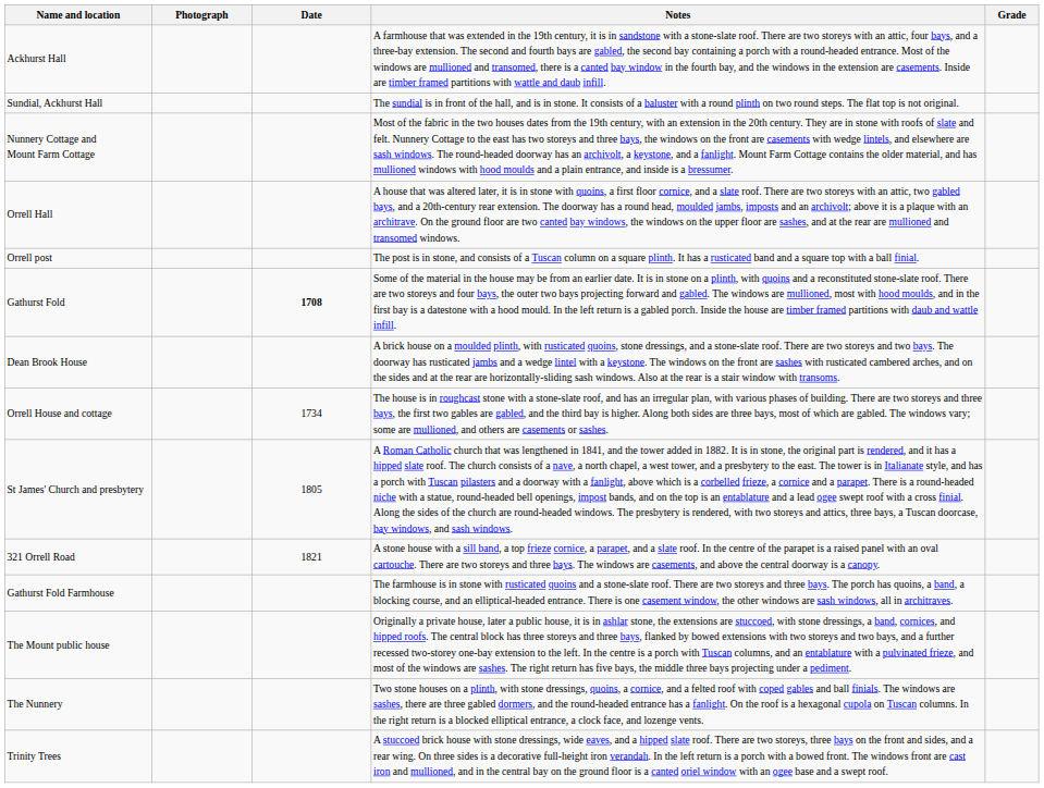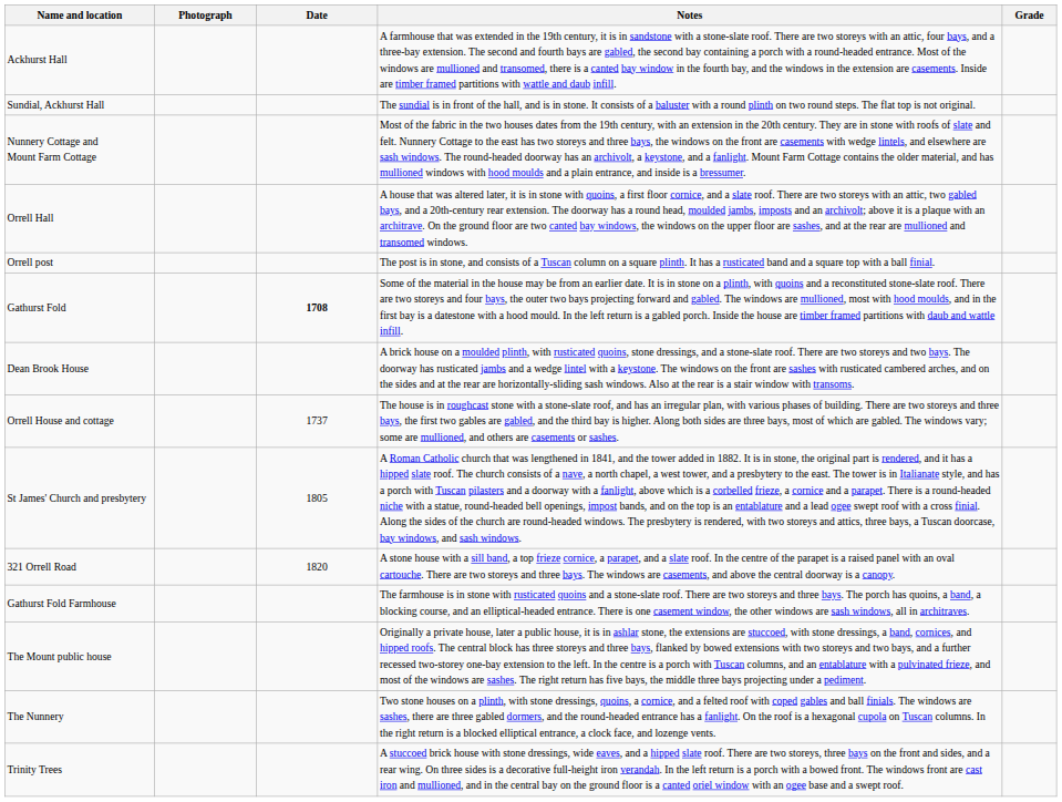 <table class="wikitable sortable plainrowheaders" style="width:100%; border:0; text-align:left; line-height:150%;">
 <tr>
 <th scope="col"  style="width:150px">Name and location</th>
 <th scope="col"  style="width:100px" class="unsortable">Photograph</th>
 <th scope="col"  style="width:120px">Date</th>
 <th scope="col"  style="width:650px" class="unsortable">Notes</th>
 <th scope="col"  style="width:50px">Grade</th>
 </tr>
 <tr>
 <td>Ackhurst Hall<br><small></small></td>
 <td></td>
 <td align="center"></td>
 <td>A farmhouse that was extended in the 19th century, it is in <a href='#'>sandstone</a> with a stone-slate roof. There are two storeys with an attic, four <a href='#'>bays</a>, and a three-bay extension. The second and fourth bays are <a href='#'>gabled</a>, the second bay containing a porch with a round-headed entrance. Most of the windows are <a href='#'>mullioned</a> and <a href='#'>transomed</a>, there is a <a href='#'>canted</a> <a href='#'>bay window</a> in the fourth bay, and the windows in the extension are <a href='#'>casements</a>. Inside are <a href='#'>timber framed</a> partitions with <a href='#'>wattle and daub</a> <a href='#'>infill</a>.</td>
 <td align="center" ></td>
 </tr>
 <tr>
 <td>Sundial, Ackhurst Hall<br><small></small></td>
 <td></td>
 <td align="center"></td>
 <td>The <a href='#'>sundial</a> is in front of the hall, and is in stone. It consists of a <a href='#'>baluster</a> with a round <a href='#'>plinth</a> on two round steps. The flat top is not original.</td>
 <td align="center" ></td>
 </tr>
 <tr>
 <td>Nunnery Cottage and<br>Mount Farm Cottage<br><small></small></td>
 <td></td>
 <td align="center"></td>
 <td>Most of the fabric in the two houses dates from the 19th century, with an extension in the 20th century. They are in stone with roofs of <a href='#'>slate</a> and felt. Nunnery Cottage to the east has two storeys and three <a href='#'>bays</a>, the windows on the front are <a href='#'>casements</a> with wedge <a href='#'>lintels</a>, and elsewhere are <a href='#'>sash windows</a>. The round-headed doorway has an <a href='#'>archivolt</a>, a <a href='#'>keystone</a>, and a <a href='#'>fanlight</a>. Mount Farm Cottage contains the older material, and has <a href='#'>mullioned</a> windows with <a href='#'>hood moulds</a> and a plain entrance, and inside is a <a href='#'>bressumer</a>.</td>
 <td align="center" ></td>
 </tr>
 <tr>
 <td>Orrell Hall<br><small></small></td>
 <td></td>
 <td align="center"></td>
 <td>A house that was altered later, it is in stone with <a href='#'>quoins</a>, a first floor <a href='#'>cornice</a>, and a <a href='#'>slate</a> roof. There are two storeys with an attic, two <a href='#'>gabled</a> <a href='#'>bays</a>, and a 20th-century rear extension. The doorway has a round head, <a href='#'>moulded</a> <a href='#'>jambs</a>, <a href='#'>imposts</a> and an <a href='#'>archivolt</a>; above it is a plaque with an <a href='#'>architrave</a>. On the ground floor are two <a href='#'>canted</a> <a href='#'>bay windows</a>, the windows on the upper floor are <a href='#'>sashes</a>, and at the rear are <a href='#'>mullioned</a> and <a href='#'>transomed</a> windows.</td>
 <td align="center" ></td>
 </tr>
 <tr>
 <td>Orrell post<br><small></small></td>
 <td></td>
 <td align="center"></td>
 <td>The post is in stone, and consists of a <a href='#'>Tuscan</a> column on a square <a href='#'>plinth</a>. It has a <a href='#'>rusticated</a> band and a square top with a ball <a href='#'>finial</a>.</td>
 <td align="center" ></td>
 </tr>
 <tr>
 <td>Gathurst Fold<br><small></small></td>
 <td></td>
 <td align="center"><strong>1708</strong></td>
 <td>Some of the material in the house may be from an earlier date. It is in stone on a <a href='#'>plinth</a>, with <a href='#'>quoins</a> and a reconstituted stone-slate roof. There are two storeys and four <a href='#'>bays</a>, the outer two bays projecting forward and <a href='#'>gabled</a>. The windows are <a href='#'>mullioned</a>, most with <a href='#'>hood moulds</a>, and in the first bay is a datestone with a hood mould. In the left return is a gabled porch. Inside the house are <a href='#'>timber framed</a> partitions with <a href='#'>daub and wattle</a> <a href='#'>infill</a>.</td>
 <td align="center" ></td>
 </tr>
 <tr>
 <td>Dean Brook House<br><small></small></td>
 <td></td>
 <td align="center"></td>
 <td>A brick house on a <a href='#'>moulded</a> <a href='#'>plinth</a>, with <a href='#'>rusticated</a> <a href='#'>quoins</a>, stone dressings, and a stone-slate roof. There are two storeys and two <a href='#'>bays</a>. The doorway has rusticated <a href='#'>jambs</a> and a wedge <a href='#'>lintel</a> with a <a href='#'>keystone</a>. The windows on the front are <a href='#'>sashes</a> with rusticated cambered arches, and on the sides and at the rear are horizontally-sliding sash windows. Also at the rear is a stair window with <a href='#'>transoms</a>.</td>
 <td align="center" ></td>
 </tr>
 <tr>
 <td>Orrell House and cottage<br><small></small></td>
 <td></td>
-<td align="center">1734</td>
+<td align="center">1737</td>
 <td>The house is in <a href='#'>roughcast</a> stone with a stone-slate roof, and has an irregular plan, with various phases of building. There are two storeys and three <a href='#'>bays</a>, the first two gables are <a href='#'>gabled</a>, and the third bay is higher. Along both sides are three bays, most of which are gabled. The windows vary; some are <a href='#'>mullioned</a>, and others are <a href='#'>casements</a> or <a href='#'>sashes</a>.</td>
 <td align="center" ></td>
 </tr>
 <tr>
 <td>St James' Church and presbytery<br><small></small></td>
 <td></td>
 <td align="center">1805</td>
 <td>A <a href='#'>Roman Catholic</a> church that was lengthened in 1841, and the tower added in 1882. It is in stone, the original part is <a href='#'>rendered</a>, and it has a <a href='#'>hipped</a> <a href='#'>slate</a> roof. The church consists of a <a href='#'>nave</a>, a north chapel, a west tower, and a presbytery to the east. The tower is in <a href='#'>Italianate</a> style, and has a porch with <a href='#'>Tuscan</a> <a href='#'>pilasters</a> and a doorway with a <a href='#'>fanlight</a>, above which is a <a href='#'>corbelled</a> <a href='#'>frieze</a>, a <a href='#'>cornice</a> and a <a href='#'>parapet</a>. There is a round-headed <a href='#'>niche</a> with a statue, round-headed bell openings, <a href='#'>impost</a> bands, and on the top is an <a href='#'>entablature</a> and a lead <a href='#'>ogee</a> swept roof with a cross <a href='#'>finial</a>. Along the sides of the church are round-headed windows. The presbytery is rendered, with two storeys and attics, three bays, a Tuscan doorcase, <a href='#'>bay windows</a>, and <a href='#'>sash windows</a>.</td>
 <td align="center" ></td>
 </tr>
 <tr>
 <td>321 Orrell Road<br><small></small></td>
 <td></td>
-<td align="center">1821</td>
+<td align="center">1820</td>
 <td>A stone house with a <a href='#'>sill band</a>, a top <a href='#'>frieze</a> <a href='#'>cornice</a>, a <a href='#'>parapet</a>, and a <a href='#'>slate</a> roof. In the centre of the parapet is a raised panel with an oval <a href='#'>cartouche</a>. There are two storeys and three <a href='#'>bays</a>. The windows are <a href='#'>casements</a>, and above the central doorway is a <a href='#'>canopy</a>.</td>
 <td align="center" ></td>
 </tr>
 <tr>
 <td>Gathurst Fold Farmhouse<br><small></small></td>
 <td></td>
 <td align="center"></td>
 <td>The farmhouse is in stone with <a href='#'>rusticated</a> <a href='#'>quoins</a> and a stone-slate roof. There are two storeys and three <a href='#'>bays</a>. The porch has quoins, a <a href='#'>band</a>, a blocking course, and an elliptical-headed entrance. There is one <a href='#'>casement window</a>, the other windows are <a href='#'>sash windows</a>, all in <a href='#'>architraves</a>.</td>
 <td align="center" ></td>
 </tr>
 <tr>
 <td>The Mount public house<br><small></small></td>
 <td></td>
 <td align="center"></td>
 <td>Originally a private house, later a public house, it is in <a href='#'>ashlar</a> stone, the extensions are <a href='#'>stuccoed</a>, with stone dressings, a <a href='#'>band</a>, <a href='#'>cornices</a>, and <a href='#'>hipped roofs</a>. The central block has three storeys and three <a href='#'>bays</a>, flanked by bowed extensions with two storeys and two bays, and a further recessed two-storey one-bay extension to the left. In the centre is a porch with <a href='#'>Tuscan</a> columns, and an <a href='#'>entablature</a> with a <a href='#'>pulvinated frieze</a>, and most of the windows are <a href='#'>sashes</a>. The right return has five bays, the middle three bays projecting under a <a href='#'>pediment</a>.</td>
 <td align="center" ></td>
 </tr>
 <tr>
 <td>The Nunnery<br><small></small></td>
 <td></td>
 <td align="center"></td>
 <td>Two stone houses on a <a href='#'>plinth</a>, with stone dressings, <a href='#'>quoins</a>, a <a href='#'>cornice</a>, and a felted roof with <a href='#'>coped</a> <a href='#'>gables</a> and ball <a href='#'>finials</a>. The windows are <a href='#'>sashes</a>, there are three gabled <a href='#'>dormers</a>, and the round-headed entrance has a <a href='#'>fanlight</a>. On the roof is a hexagonal <a href='#'>cupola</a> on <a href='#'>Tuscan</a> columns. In the right return is a blocked elliptical entrance, a clock face, and lozenge vents.</td>
 <td align="center" ></td>
 </tr>
 <tr>
 <td>Trinity Trees<br><small></small></td>
 <td></td>
 <td align="center"></td>
 <td>A <a href='#'>stuccoed</a> brick house with stone dressings, wide <a href='#'>eaves</a>, and a <a href='#'>hipped</a> <a href='#'>slate</a> roof. There are two storeys, three <a href='#'>bays</a> on the front and sides, and a rear wing. On three sides is a decorative full-height iron <a href='#'>verandah</a>. In the left return is a porch with a bowed front. The windows front are <a href='#'>cast iron</a> and <a href='#'>mullioned</a>, and in the central bay on the ground floor is a <a href='#'>canted</a> <a href='#'>oriel window</a> with an <a href='#'>ogee</a> base and a swept roof.</td>
 <td align="center" ></td>
 </tr>
 <tr>
 </tr>
 </table>
